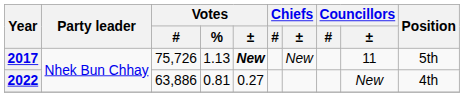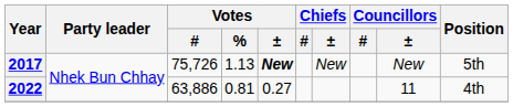 <table class=wikitable style=text-align:center>
 <tr>
 <th rowspan=2>Year</th>
 <th rowspan=2>Party leader</th>
 <th colspan=3>Votes</th>
 <th colspan=2><a href='#'>Chiefs</a></th>
 <th colspan=2><a href='#'>Councillors</a></th>
 <th rowspan=2>Position</th>
 </tr>
 <tr>
 <th>#</th>
 <th>%</th>
 <th>±</th>
 <th>#</th>
 <th>±</th>
 <th>#</th>
 <th>±</th>
 </tr>
 <tr>
 <th><a href='#'>2017</a></th>
 <td rowspan="2"><a href='#'>Nhek Bun Chhay</a></td>
 <td>75,726</td>
 <td>1.13</td>
 <td><strong><em>New</em></strong></td>
 <td></td>
 <td><em>New</em></td>
 <td></td>
-<td> 11</td>
+<td><em>New</em></td>
 <td> 5th</td>
 </tr>
 <tr>
 <th><a href='#'>2022</a></th>
 <td>63,886</td>
 <td>0.81</td>
 <td> 0.27</td>
 <td></td>
 <td></td>
 <td></td>
-<td><em>New</em></td>
+<td> 11</td>
 <td> 4th</td>
 </tr>
 <tr>
 </tr>
 </table>
